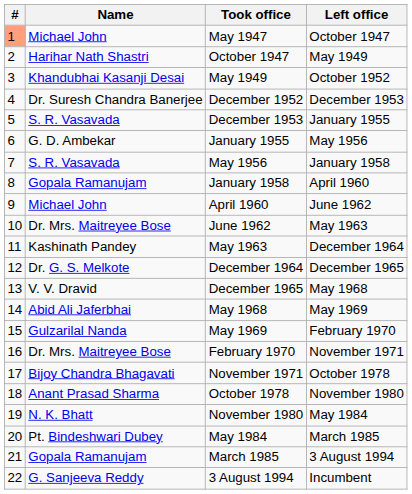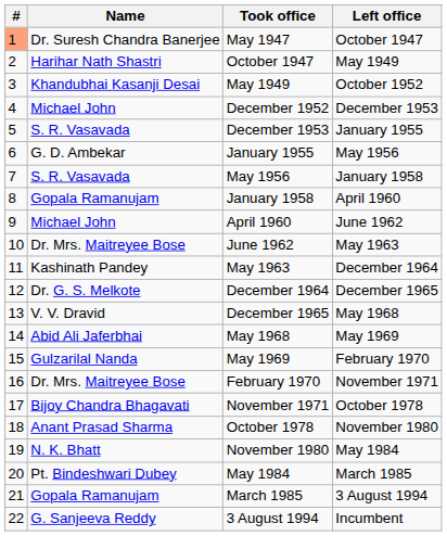 <table class="wikitable">
 <tr>
 <th>#</th>
 <th>Name</th>
 <th>Took office</th>
 <th>Left office</th>
 </tr>
 <tr>
 <td style="background: lightsalmon;">1</td>
-<td><a href='#'>Michael John</a></td>
+<td>Dr. Suresh Chandra Banerjee</td>
 <td>May 1947</td>
 <td>October 1947</td>
 </tr>
 <tr>
 <td>2</td>
 <td><a href='#'>Harihar Nath Shastri</a></td>
 <td>October 1947</td>
 <td>May 1949</td>
 </tr>
 <tr>
 <td>3</td>
 <td><a href='#'>Khandubhai Kasanji Desai</a></td>
 <td>May 1949</td>
 <td>October 1952</td>
 </tr>
 <tr>
 <td>4</td>
-<td>Dr. Suresh Chandra Banerjee</td>
+<td><a href='#'>Michael John</a></td>
 <td>December 1952</td>
 <td>December 1953</td>
 </tr>
 <tr>
 <td>5</td>
 <td><a href='#'>S. R. Vasavada</a></td>
 <td>December 1953</td>
 <td>January 1955</td>
 </tr>
 <tr>
 <td>6</td>
 <td>G. D. Ambekar</td>
 <td>January 1955</td>
 <td>May 1956</td>
 </tr>
 <tr>
 <td>7</td>
 <td><a href='#'>S. R. Vasavada</a></td>
 <td>May 1956</td>
 <td>January 1958</td>
 </tr>
 <tr>
 <td>8</td>
 <td><a href='#'>Gopala Ramanujam</a></td>
 <td>January 1958</td>
 <td>April 1960</td>
 </tr>
 <tr>
 <td>9</td>
 <td><a href='#'>Michael John</a></td>
 <td>April 1960</td>
 <td>June 1962</td>
 </tr>
 <tr>
 <td>10</td>
 <td>Dr. Mrs. <a href='#'>Maitreyee Bose</a></td>
 <td>June 1962</td>
 <td>May 1963</td>
 </tr>
 <tr>
 <td>11</td>
 <td>Kashinath Pandey</td>
 <td>May 1963</td>
 <td>December 1964</td>
 </tr>
 <tr>
 <td>12</td>
 <td>Dr. <a href='#'>G. S. Melkote</a></td>
 <td>December 1964</td>
 <td>December 1965</td>
 </tr>
 <tr>
 <td>13</td>
 <td>V. V. Dravid</td>
 <td>December 1965</td>
 <td>May 1968</td>
 </tr>
 <tr>
 <td>14</td>
 <td><a href='#'>Abid Ali Jaferbhai</a></td>
 <td>May 1968</td>
 <td>May 1969</td>
 </tr>
 <tr>
 <td>15</td>
 <td><a href='#'>Gulzarilal Nanda</a></td>
 <td>May 1969</td>
 <td>February 1970</td>
 </tr>
 <tr>
 <td>16</td>
 <td>Dr. Mrs. <a href='#'>Maitreyee Bose</a></td>
 <td>February 1970</td>
 <td>November 1971</td>
 </tr>
 <tr>
 <td>17</td>
 <td><a href='#'>Bijoy Chandra Bhagavati</a></td>
 <td>November 1971</td>
 <td>October 1978</td>
 </tr>
 <tr>
 <td>18</td>
 <td><a href='#'>Anant Prasad Sharma</a></td>
 <td>October 1978</td>
 <td>November 1980</td>
 </tr>
 <tr>
 <td>19</td>
 <td><a href='#'>N. K. Bhatt</a></td>
 <td>November 1980</td>
 <td>May 1984</td>
 </tr>
 <tr>
 <td>20</td>
 <td>Pt. <a href='#'>Bindeshwari Dubey</a></td>
 <td>May 1984</td>
 <td>March 1985</td>
 </tr>
 <tr>
 <td>21</td>
 <td><a href='#'>Gopala Ramanujam</a></td>
 <td>March 1985</td>
 <td>3 August 1994</td>
 </tr>
 <tr>
 <td>22</td>
 <td><a href='#'>G. Sanjeeva Reddy</a></td>
 <td>3 August 1994</td>
 <td>Incumbent</td>
 </tr>
 </table>
